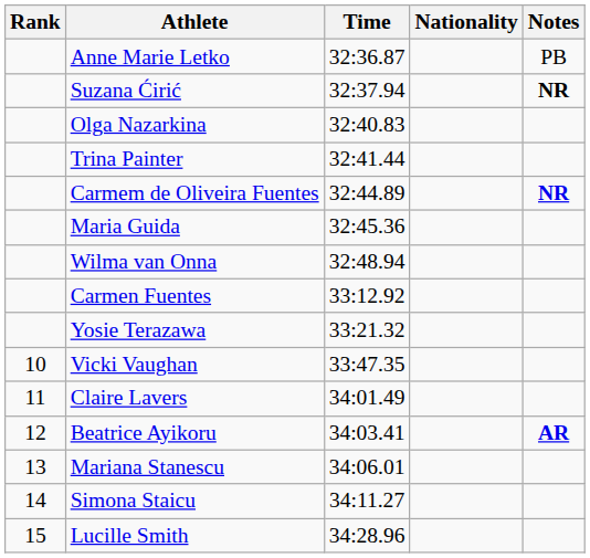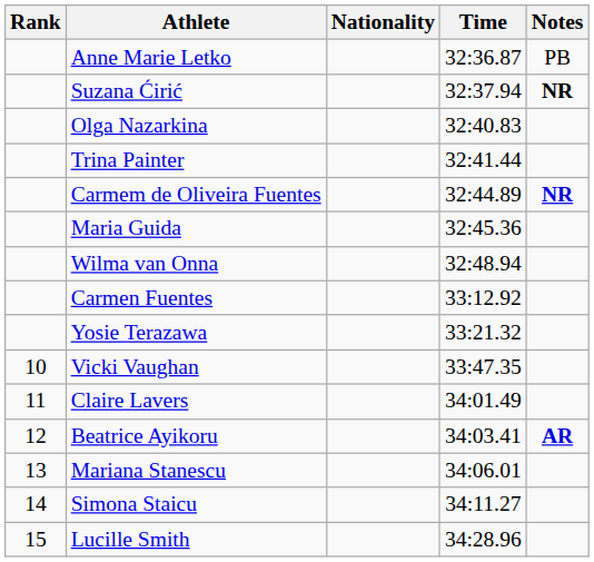 <table class="wikitable sortable" style="text-align:center">
 <tr>
 <th>Rank</th>
 <th>Athlete</th>
+<th>Nationality</th>
 <th>Time</th>
-<th>Nationality</th>
 <th>Notes</th>
 </tr>
 <tr>
 <td></td>
 <td align=left><a href='#'>Anne Marie Letko</a></td>
+<td align=left></td>
 <td>32:36.87</td>
-<td align=left></td>
 <td>PB</td>
 </tr>
 <tr>
 <td></td>
 <td align=left><a href='#'>Suzana Ćirić</a></td>
+<td align=left></td>
 <td>32:37.94</td>
-<td align=left></td>
 <td><strong>NR</strong></td>
 </tr>
 <tr>
 <td></td>
 <td align=left><a href='#'>Olga Nazarkina</a></td>
+<td align=left></td>
 <td>32:40.83</td>
-<td align=left></td>
 <td></td>
 </tr>
 <tr>
 <td></td>
 <td align=left><a href='#'>Trina Painter</a></td>
+<td align=left></td>
 <td>32:41.44</td>
-<td align=left></td>
 <td></td>
 </tr>
 <tr>
 <td></td>
 <td align=left><a href='#'>Carmem de Oliveira Fuentes</a></td>
+<td align=left></td>
 <td>32:44.89</td>
-<td align=left></td>
 <td><strong><a href='#'>NR</a></strong></td>
 </tr>
 <tr>
 <td></td>
 <td align=left><a href='#'>Maria Guida</a></td>
+<td align=left></td>
 <td>32:45.36</td>
-<td align=left></td>
 <td></td>
 </tr>
 <tr>
 <td></td>
 <td align=left><a href='#'>Wilma van Onna</a></td>
+<td align=left></td>
 <td>32:48.94</td>
-<td align=left></td>
 <td></td>
 </tr>
 <tr>
 <td></td>
 <td align=left><a href='#'>Carmen Fuentes</a></td>
+<td align=left></td>
 <td>33:12.92</td>
-<td align=left></td>
 <td></td>
 </tr>
 <tr>
 <td></td>
 <td align=left><a href='#'>Yosie Terazawa</a></td>
+<td align=left></td>
 <td>33:21.32</td>
-<td align=left></td>
 <td></td>
 </tr>
 <tr>
 <td>10</td>
 <td align=left><a href='#'>Vicki Vaughan</a></td>
+<td align=left></td>
 <td>33:47.35</td>
-<td align=left></td>
 <td></td>
 </tr>
 <tr>
 <td>11</td>
 <td align=left><a href='#'>Claire Lavers</a></td>
+<td align=left></td>
 <td>34:01.49</td>
-<td align=left></td>
 <td></td>
 </tr>
 <tr>
 <td>12</td>
 <td align=left><a href='#'>Beatrice Ayikoru</a></td>
+<td align=left></td>
 <td>34:03.41</td>
-<td align=left></td>
 <td><strong><a href='#'>AR</a></strong></td>
 </tr>
 <tr>
 <td>13</td>
 <td align=left><a href='#'>Mariana Stanescu</a></td>
+<td align=left></td>
 <td>34:06.01</td>
-<td align=left></td>
 <td></td>
 </tr>
 <tr>
 <td>14</td>
 <td align=left><a href='#'>Simona Staicu</a></td>
+<td align=left></td>
 <td>34:11.27</td>
-<td align=left></td>
 <td></td>
 </tr>
 <tr>
 <td>15</td>
 <td align=left><a href='#'>Lucille Smith</a></td>
+<td align=left></td>
 <td>34:28.96</td>
-<td align=left></td>
 <td></td>
 </tr>
 </table>
